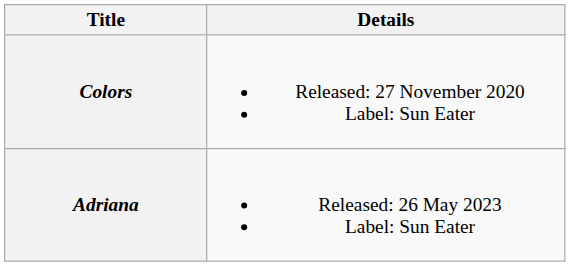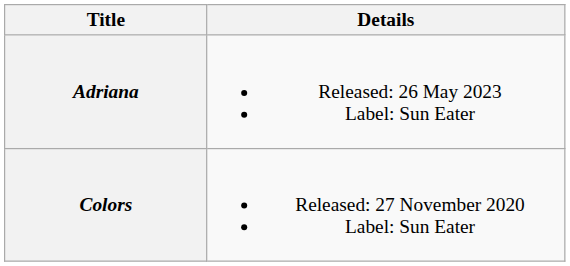 <table class="wikitable plainrowheaders" style="text-align:center;">
 <tr>
 <th scope="col" style="width:10em;">Title</th>
 <th scope="col" style="width:18em;">Details</th>
 </tr>
 <tr>
+<th scope="row"><em>Adriana</em></th>
+<td><br><ul><li>Released: 26 May 2023</li><li>Label: Sun Eater</li></ul></td>
+</tr>
+<tr>
 <th scope="row"><em>Colors</em><br></th>
 <td><br><ul><li>Released: 27 November 2020</li><li>Label: Sun Eater</li></ul></td>
 </tr>
-<tr>
-<th scope="row"><em>Adriana</em></th>
-<td><br><ul><li>Released: 26 May 2023</li><li>Label: Sun Eater</li></ul></td>
-</tr>
 </table>
